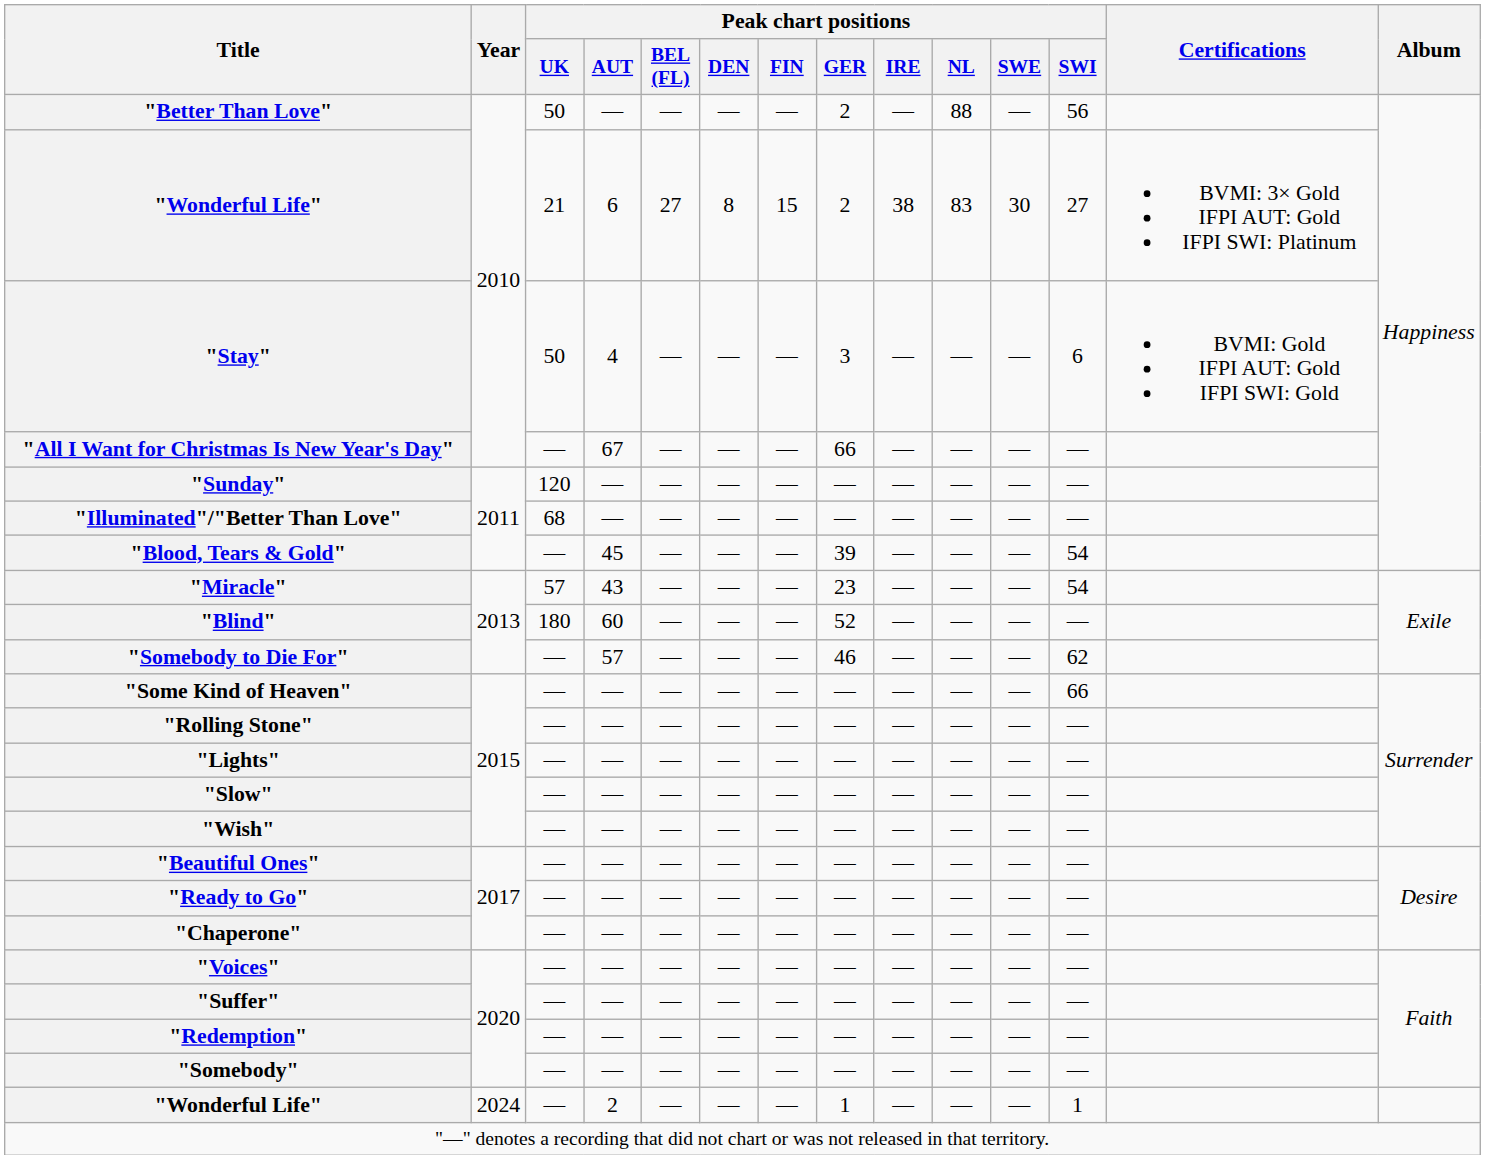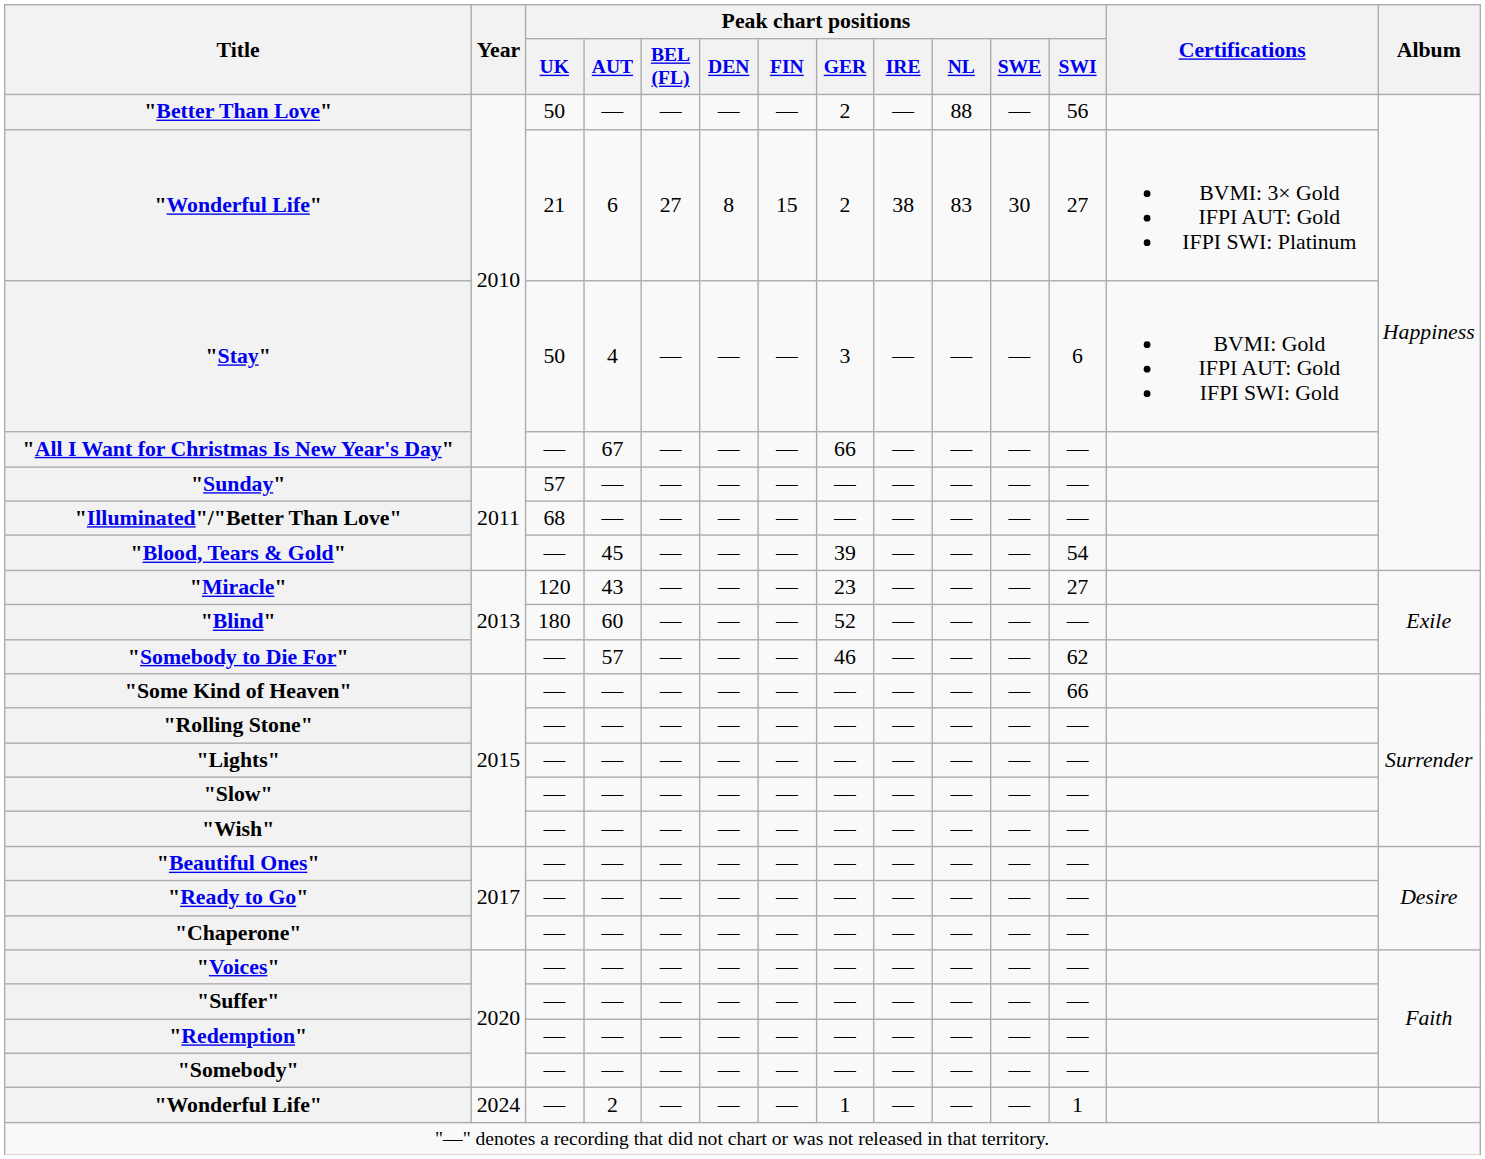 <table class="wikitable plainrowheaders" style="text-align:center;">
 <tr>
 <th scope="col" rowspan="2" style="width:21em;">Title</th>
 <th scope="col" rowspan="2">Year</th>
 <th scope="col" colspan="10">Peak chart positions</th>
 <th scope="col" rowspan="2" style="width:12em;"><a href='#'>Certifications</a></th>
 <th scope="col" rowspan="2">Album</th>
 </tr>
 <tr>
 <th style="width:2.5em;font-size:90%;"><a href='#'>UK</a><br></th>
 <th style="width:2.5em;font-size:90%;"><a href='#'>AUT</a><br></th>
 <th style="width:2.5em;font-size:90%;"><a href='#'>BEL (FL)</a><br></th>
 <th style="width:2.5em;font-size:90%;"><a href='#'>DEN</a><br></th>
 <th style="width:2.5em;font-size:90%;"><a href='#'>FIN</a><br></th>
 <th style="width:2.5em;font-size:90%;"><a href='#'>GER</a><br></th>
 <th style="width:2.5em;font-size:90%;"><a href='#'>IRE</a><br></th>
 <th style="width:2.5em;font-size:90%;"><a href='#'>NL</a><br></th>
 <th style="width:2.5em;font-size:90%;"><a href='#'>SWE</a><br></th>
 <th style="width:2.5em;font-size:90%;"><a href='#'>SWI</a><br></th>
 </tr>
 <tr>
 <th scope="row">"<a href='#'>Better Than Love</a>"</th>
 <td rowspan="4">2010</td>
 <td>50</td>
 <td>—</td>
 <td>—</td>
 <td>—</td>
 <td>—</td>
 <td>2</td>
 <td>—</td>
 <td>88</td>
 <td>—</td>
 <td>56</td>
 <td></td>
 <td rowspan="7"><em>Happiness</em></td>
 </tr>
 <tr>
 <th scope="row">"<a href='#'>Wonderful Life</a>"</th>
 <td>21</td>
 <td>6</td>
 <td>27</td>
 <td>8</td>
 <td>15</td>
 <td>2</td>
 <td>38</td>
 <td>83</td>
 <td>30</td>
 <td>27</td>
 <td><br><ul><li>BVMI: 3× Gold</li><li>IFPI AUT: Gold</li><li>IFPI SWI: Platinum</li></ul></td>
 </tr>
 <tr>
 <th scope="row">"<a href='#'>Stay</a>"</th>
 <td>50</td>
 <td>4</td>
 <td>—</td>
 <td>—</td>
 <td>—</td>
 <td>3</td>
 <td>—</td>
 <td>—</td>
 <td>—</td>
 <td>6</td>
 <td><br><ul><li>BVMI: Gold</li><li>IFPI AUT: Gold</li><li>IFPI SWI: Gold</li></ul></td>
 </tr>
 <tr>
 <th scope="row">"<a href='#'>All I Want for Christmas Is New Year's Day</a>"</th>
 <td>—</td>
 <td>67</td>
 <td>—</td>
 <td>—</td>
 <td>—</td>
 <td>66</td>
 <td>—</td>
 <td>—</td>
 <td>—</td>
 <td>—</td>
 <td></td>
 </tr>
 <tr>
 <th scope="row">"<a href='#'>Sunday</a>"</th>
 <td rowspan="3">2011</td>
-<td>120</td>
+<td>57</td>
 <td>—</td>
 <td>—</td>
 <td>—</td>
 <td>—</td>
 <td>—</td>
 <td>—</td>
 <td>—</td>
 <td>—</td>
 <td>—</td>
 <td></td>
 </tr>
 <tr>
 <th scope="row">"<a href='#'>Illuminated</a>"/"Better Than Love"</th>
 <td>68</td>
 <td>—</td>
 <td>—</td>
 <td>—</td>
 <td>—</td>
 <td>—</td>
 <td>—</td>
 <td>—</td>
 <td>—</td>
 <td>—</td>
 <td></td>
 </tr>
 <tr>
 <th scope="row">"<a href='#'>Blood, Tears & Gold</a>"</th>
 <td>—</td>
 <td>45</td>
 <td>—</td>
 <td>—</td>
 <td>—</td>
 <td>39</td>
 <td>—</td>
 <td>—</td>
 <td>—</td>
 <td>54</td>
 <td></td>
 </tr>
 <tr>
 <th scope="row">"<a href='#'>Miracle</a>"</th>
 <td rowspan="3">2013</td>
-<td>57</td>
+<td>120</td>
 <td>43</td>
 <td>—</td>
 <td>—</td>
 <td>—</td>
 <td>23</td>
 <td>—</td>
 <td>—</td>
 <td>—</td>
-<td>54</td>
+<td>27</td>
 <td></td>
 <td rowspan="3"><em>Exile</em></td>
 </tr>
 <tr>
 <th scope="row">"<a href='#'>Blind</a>"</th>
 <td>180</td>
 <td>60</td>
 <td>—</td>
 <td>—</td>
 <td>—</td>
 <td>52</td>
 <td>—</td>
 <td>—</td>
 <td>—</td>
 <td>—</td>
 <td></td>
 </tr>
 <tr>
 <th scope="row">"<a href='#'>Somebody to Die For</a>"</th>
 <td>—</td>
 <td>57</td>
 <td>—</td>
 <td>—</td>
 <td>—</td>
 <td>46</td>
 <td>—</td>
 <td>—</td>
 <td>—</td>
 <td>62</td>
 <td></td>
 </tr>
 <tr>
 <th scope="row">"Some Kind of Heaven"</th>
 <td rowspan="5">2015</td>
 <td>—</td>
 <td>—</td>
 <td>—</td>
 <td>—</td>
 <td>—</td>
 <td>—</td>
 <td>—</td>
 <td>—</td>
 <td>—</td>
 <td>66</td>
 <td></td>
 <td rowspan="5"><em>Surrender</em></td>
 </tr>
 <tr>
 <th scope="row">"Rolling Stone"</th>
 <td>—</td>
 <td>—</td>
 <td>—</td>
 <td>—</td>
 <td>—</td>
 <td>—</td>
 <td>—</td>
 <td>—</td>
 <td>—</td>
 <td>—</td>
 <td></td>
 </tr>
 <tr>
 <th scope="row">"Lights"</th>
 <td>—</td>
 <td>—</td>
 <td>—</td>
 <td>—</td>
 <td>—</td>
 <td>—</td>
 <td>—</td>
 <td>—</td>
 <td>—</td>
 <td>—</td>
 <td></td>
 </tr>
 <tr>
 <th scope="row">"Slow"</th>
 <td>—</td>
 <td>—</td>
 <td>—</td>
 <td>—</td>
 <td>—</td>
 <td>—</td>
 <td>—</td>
 <td>—</td>
 <td>—</td>
 <td>—</td>
 <td></td>
 </tr>
 <tr>
 <th scope="row">"Wish"</th>
 <td>—</td>
 <td>—</td>
 <td>—</td>
 <td>—</td>
 <td>—</td>
 <td>—</td>
 <td>—</td>
 <td>—</td>
 <td>—</td>
 <td>—</td>
 <td></td>
 </tr>
 <tr>
 <th scope="row">"<a href='#'>Beautiful Ones</a>"</th>
 <td rowspan="3">2017</td>
 <td>—</td>
 <td>—</td>
 <td>—</td>
 <td>—</td>
 <td>—</td>
 <td>—</td>
 <td>—</td>
 <td>—</td>
 <td>—</td>
 <td>—</td>
 <td></td>
 <td rowspan="3"><em>Desire</em></td>
 </tr>
 <tr>
 <th scope="row">"<a href='#'>Ready to Go</a>"</th>
 <td>—</td>
 <td>—</td>
 <td>—</td>
 <td>—</td>
 <td>—</td>
 <td>—</td>
 <td>—</td>
 <td>—</td>
 <td>—</td>
 <td>—</td>
 <td></td>
 </tr>
 <tr>
 <th scope="row">"Chaperone"</th>
 <td>—</td>
 <td>—</td>
 <td>—</td>
 <td>—</td>
 <td>—</td>
 <td>—</td>
 <td>—</td>
 <td>—</td>
 <td>—</td>
 <td>—</td>
 <td></td>
 </tr>
 <tr>
 <th scope="row">"<a href='#'>Voices</a>"</th>
 <td rowspan="4">2020</td>
 <td>—</td>
 <td>—</td>
 <td>—</td>
 <td>—</td>
 <td>—</td>
 <td>—</td>
 <td>—</td>
 <td>—</td>
 <td>—</td>
 <td>—</td>
 <td></td>
 <td rowspan="4"><em>Faith</em></td>
 </tr>
 <tr>
 <th scope="row">"Suffer"</th>
 <td>—</td>
 <td>—</td>
 <td>—</td>
 <td>—</td>
 <td>—</td>
 <td>—</td>
 <td>—</td>
 <td>—</td>
 <td>—</td>
 <td>—</td>
 <td></td>
 </tr>
 <tr>
 <th scope="row">"<a href='#'>Redemption</a>"</th>
 <td>—</td>
 <td>—</td>
 <td>—</td>
 <td>—</td>
 <td>—</td>
 <td>—</td>
 <td>—</td>
 <td>—</td>
 <td>—</td>
 <td>—</td>
 <td></td>
 </tr>
 <tr>
 <th scope="row">"Somebody"</th>
 <td>—</td>
 <td>—</td>
 <td>—</td>
 <td>—</td>
 <td>—</td>
 <td>—</td>
 <td>—</td>
 <td>—</td>
 <td>—</td>
 <td>—</td>
 <td></td>
 </tr>
 <tr>
 <th scope="row">"Wonderful Life" <br></th>
 <td>2024</td>
 <td>—</td>
 <td>2</td>
 <td>—</td>
 <td>—</td>
 <td>—</td>
 <td>1</td>
 <td>—</td>
 <td>—</td>
 <td>—</td>
 <td>1</td>
 <td></td>
 <td></td>
 </tr>
 <tr>
 <td colspan="14" style="font-size:90%">"—" denotes a recording that did not chart or was not released in that territory.</td>
 </tr>
 </table>
